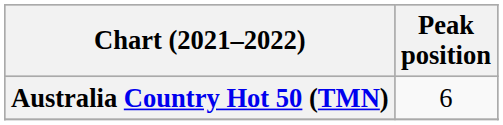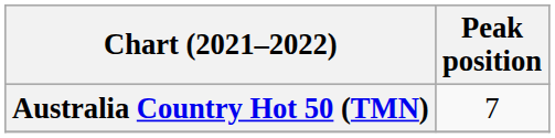 <table class="wikitable sortable plainrowheaders" style="text-align:center">
 <tr>
 <th scope="col">Chart (2021–2022)</th>
 <th scope="col">Peak<br>position</th>
 </tr>
 <tr>
 <th scope="row">Australia <a href='#'>Country Hot 50</a> (<a href='#'>TMN</a>)</th>
-<td>6</td>
+<td>7</td>
 </tr>
 <tr>
 </tr>
 <tr>
 </tr>
 <tr>
 </tr>
 <tr>
 </tr>
 <tr>
 </tr>
 </table>
